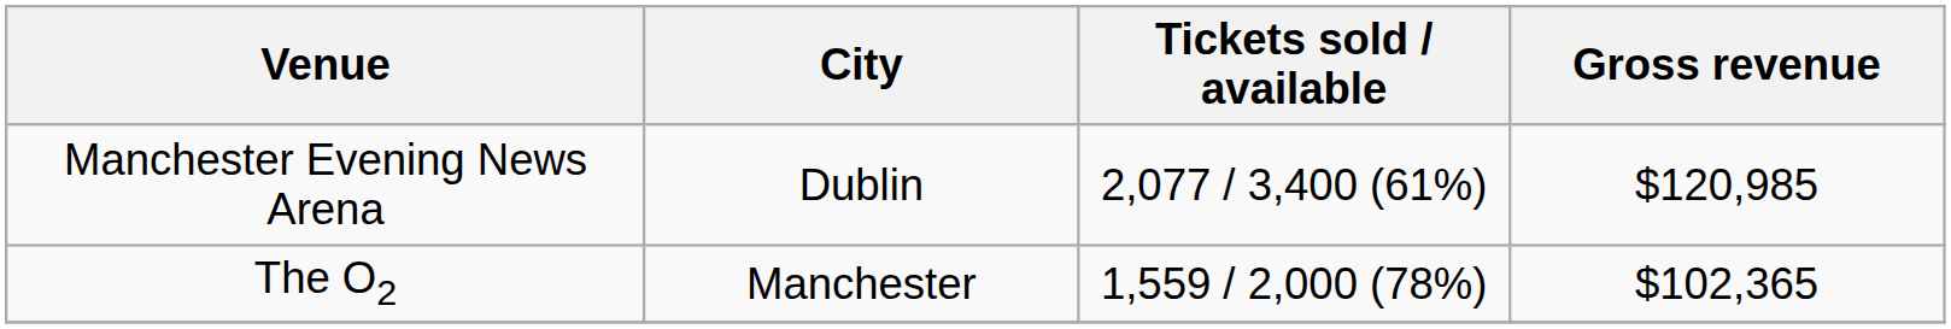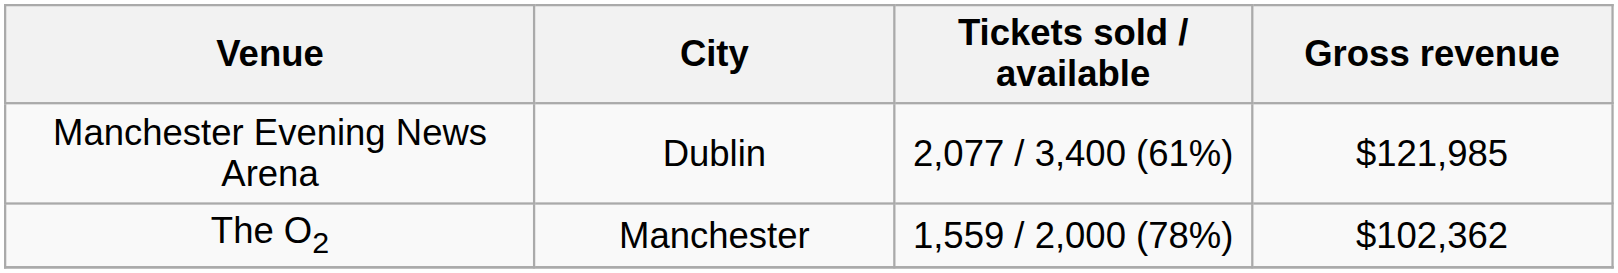 <table class="wikitable" style="text-align:center;">
 <tr>
 <th width="225">Venue</th>
 <th width="150">City</th>
 <th width="150">Tickets sold / available</th>
 <th width="150">Gross revenue</th>
 </tr>
 <tr>
 <td>Manchester Evening News Arena</td>
 <td>Dublin</td>
 <td>2,077 / 3,400 (61%)</td>
-<td>$120,985</td>
+<td>$121,985</td>
 </tr>
 <tr>
 <td>The O<sub>2</sub></td>
 <td>Manchester</td>
 <td>1,559 / 2,000 (78%)</td>
-<td>$102,365 </td>
+<td>$102,362 </td>
 </tr>
 <tr>
 </tr>
 </table>
